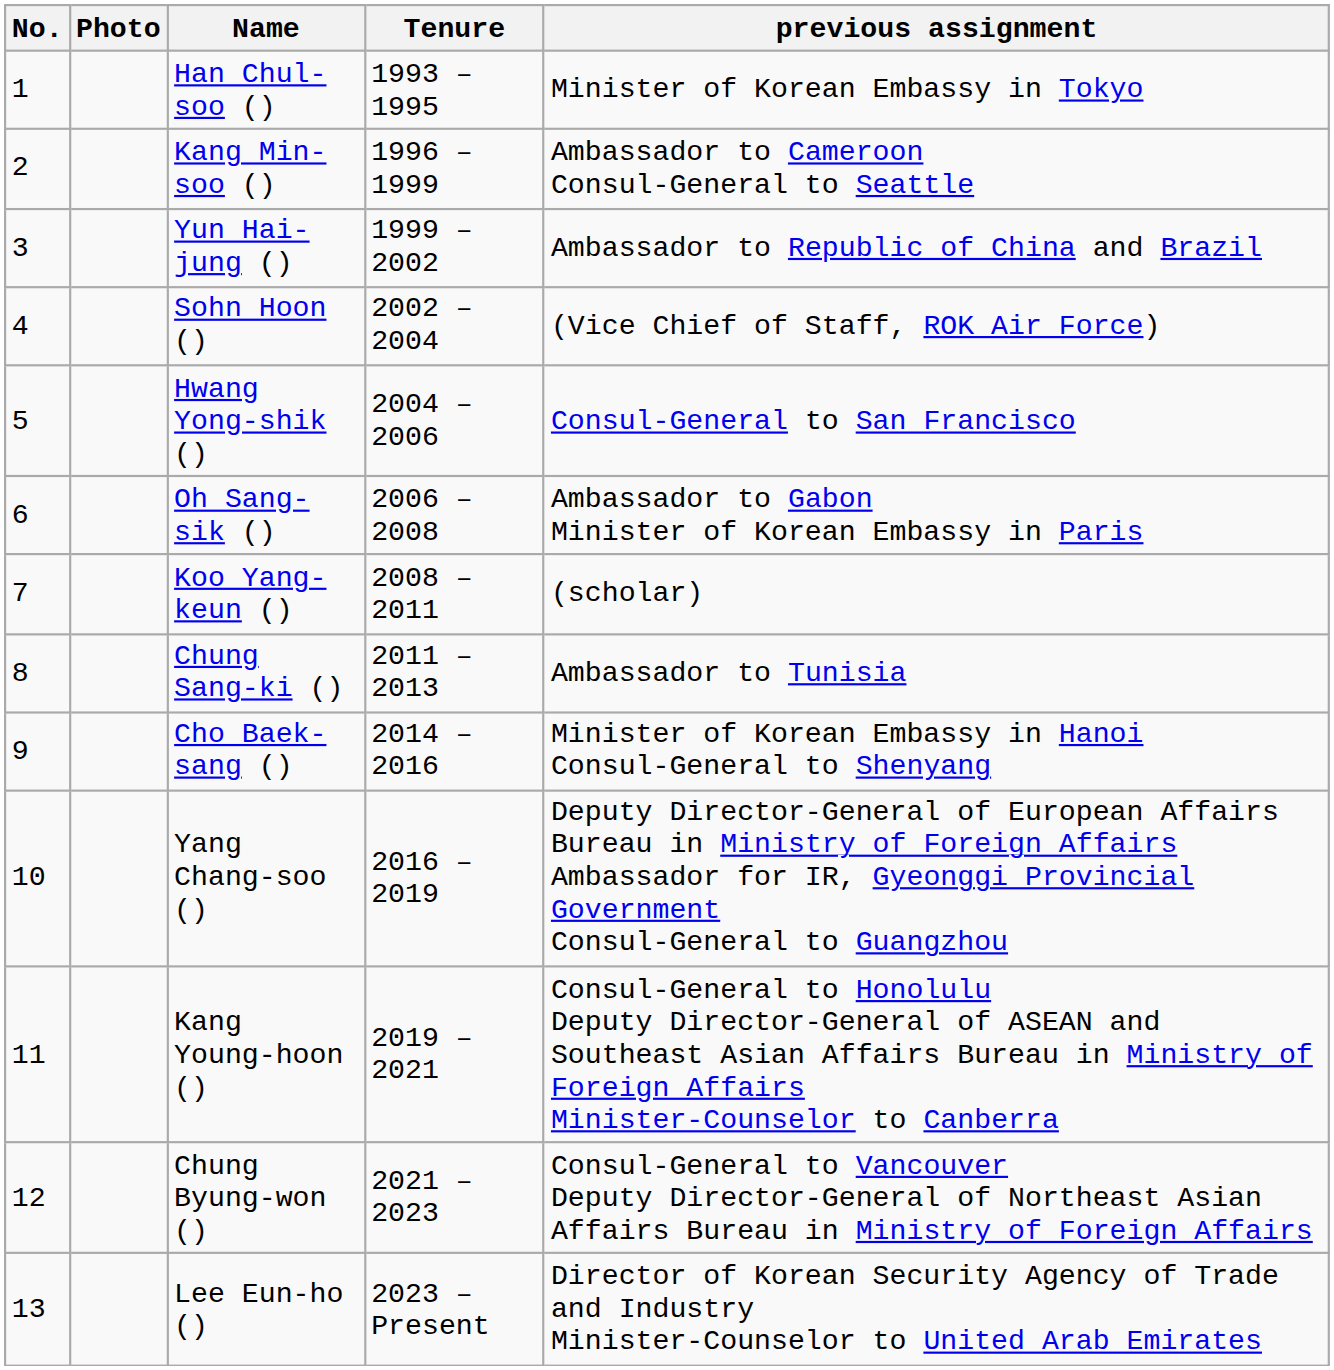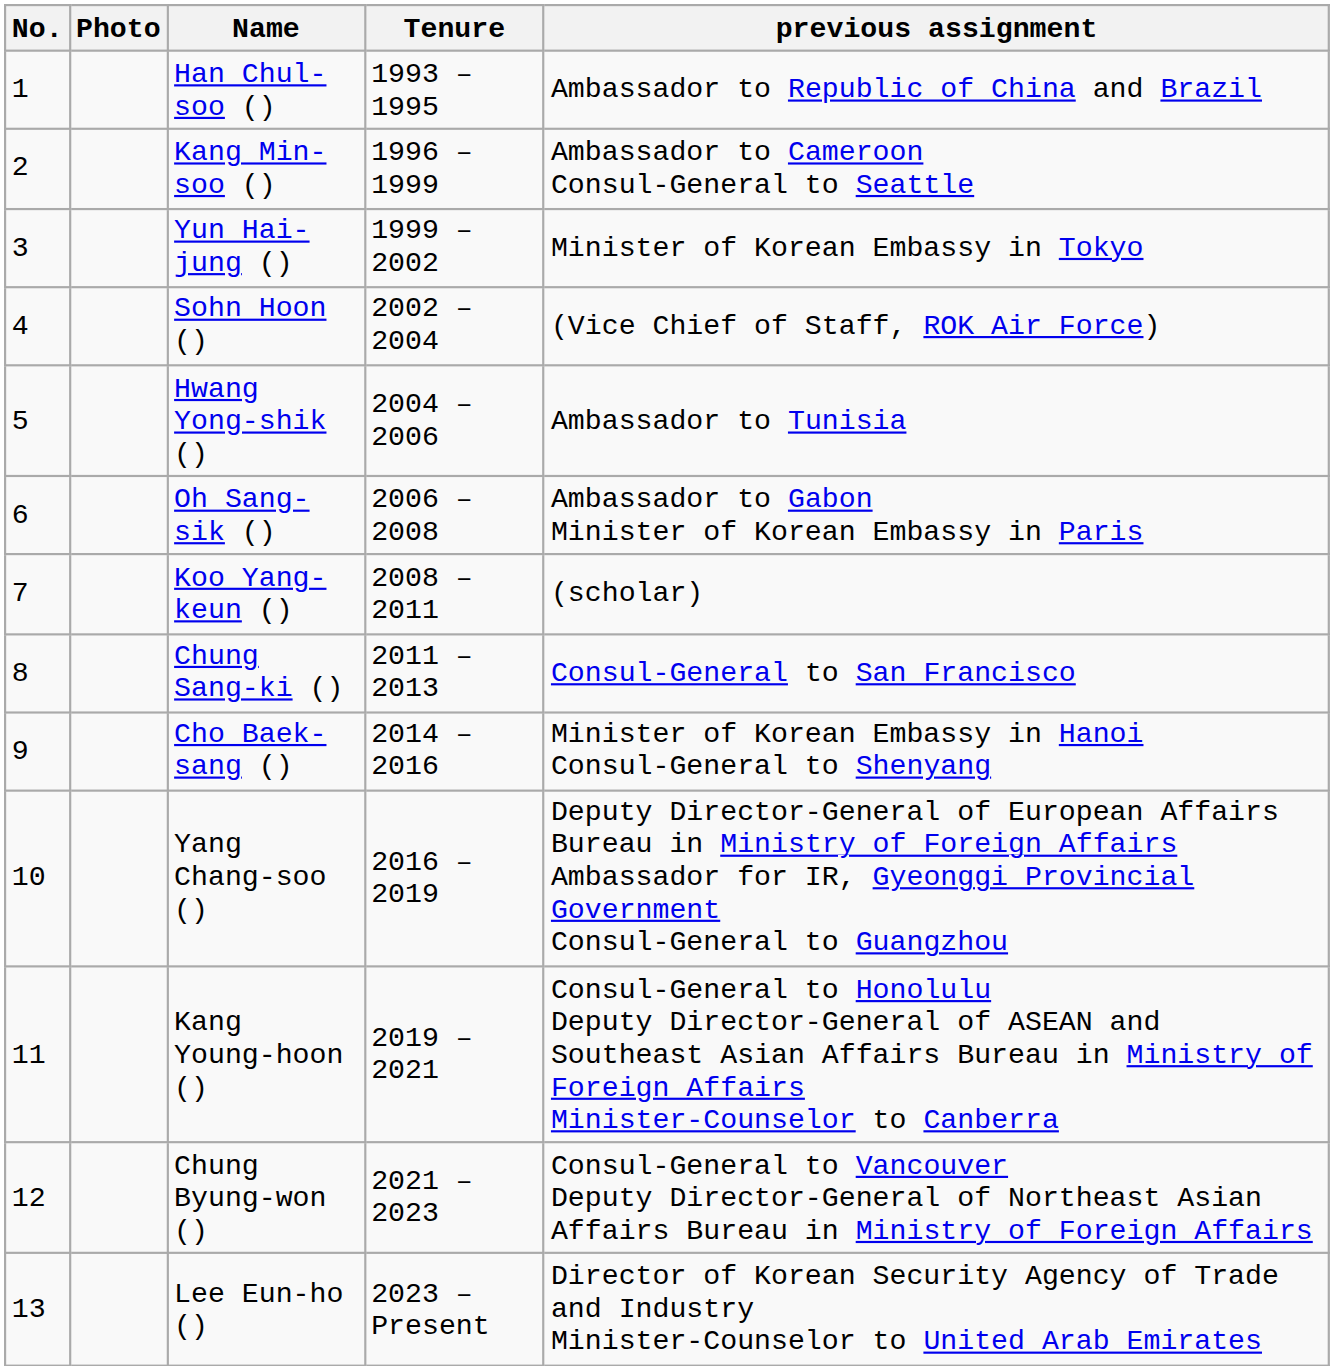 <table class="wikitable sortable" style="font-size: 100%" align=center>
 <tr>
 <th>No.</th>
 <th>Photo</th>
 <th>Name</th>
 <th>Tenure</th>
 <th>previous assignment</th>
 </tr>
 <tr>
 <td>1</td>
 <td></td>
 <td><a href='#'>Han Chul-soo</a> ()</td>
 <td>1993 – 1995</td>
-<td>Minister of Korean Embassy in <a href='#'>Tokyo</a></td>
+<td>Ambassador to <a href='#'>Republic of China</a> and <a href='#'>Brazil</a></td>
 </tr>
 <tr>
 <td>2</td>
 <td></td>
 <td><a href='#'>Kang Min-soo</a> ()</td>
 <td>1996 – 1999</td>
 <td>Ambassador to <a href='#'>Cameroon</a><br>Consul-General to <a href='#'>Seattle</a></td>
 </tr>
 <tr>
 <td>3</td>
 <td></td>
 <td><a href='#'>Yun Hai-jung</a> ()</td>
 <td>1999 – 2002</td>
-<td>Ambassador to <a href='#'>Republic of China</a> and <a href='#'>Brazil</a></td>
+<td>Minister of Korean Embassy in <a href='#'>Tokyo</a></td>
 </tr>
 <tr>
 <td>4</td>
 <td></td>
 <td><a href='#'>Sohn Hoon</a> ()</td>
 <td>2002 – 2004</td>
 <td>(Vice Chief of Staff, <a href='#'>ROK Air Force</a>)</td>
 </tr>
 <tr>
 <td>5</td>
 <td></td>
 <td><a href='#'>Hwang Yong-shik</a> ()</td>
 <td>2004 – 2006</td>
-<td><a href='#'>Consul-General</a> to <a href='#'>San Francisco</a></td>
+<td>Ambassador to <a href='#'>Tunisia</a></td>
 </tr>
 <tr>
 <td>6</td>
 <td></td>
 <td><a href='#'>Oh Sang-sik</a> ()</td>
 <td>2006 – 2008</td>
 <td>Ambassador to <a href='#'>Gabon</a><br>Minister of Korean Embassy in <a href='#'>Paris</a></td>
 </tr>
 <tr>
 <td>7</td>
 <td></td>
 <td><a href='#'>Koo Yang-keun</a> ()</td>
 <td>2008 – 2011</td>
 <td>(scholar)</td>
 </tr>
 <tr>
 <td>8</td>
 <td></td>
 <td><a href='#'>Chung Sang-ki</a> ()</td>
 <td>2011 – 2013</td>
-<td>Ambassador to <a href='#'>Tunisia</a></td>
+<td><a href='#'>Consul-General</a> to <a href='#'>San Francisco</a></td>
 </tr>
 <tr>
 <td>9</td>
 <td></td>
 <td><a href='#'>Cho Baek-sang</a> ()</td>
 <td>2014 – 2016</td>
 <td>Minister of Korean Embassy in <a href='#'>Hanoi</a><br>Consul-General to <a href='#'>Shenyang</a></td>
 </tr>
 <tr>
 <td>10</td>
 <td></td>
 <td>Yang Chang-soo ()</td>
 <td>2016 – 2019</td>
 <td>Deputy Director-General of European Affairs Bureau in <a href='#'>Ministry of Foreign Affairs</a><br>Ambassador for IR, <a href='#'>Gyeonggi Provincial Government</a><br>Consul-General to <a href='#'>Guangzhou</a></td>
 </tr>
 <tr>
 <td>11</td>
 <td></td>
 <td>Kang Young-hoon ()</td>
 <td>2019 – 2021</td>
 <td>Consul-General to <a href='#'>Honolulu</a><br>Deputy Director-General of ASEAN and Southeast Asian Affairs Bureau in <a href='#'>Ministry of Foreign Affairs</a><br><a href='#'>Minister-Counselor</a> to <a href='#'>Canberra</a></td>
 </tr>
 <tr>
 <td>12</td>
 <td></td>
 <td>Chung Byung-won ()</td>
 <td>2021 – 2023</td>
 <td>Consul-General to <a href='#'>Vancouver</a><br>Deputy Director-General of Northeast Asian Affairs Bureau in <a href='#'>Ministry of Foreign Affairs</a></td>
 </tr>
 <tr>
 <td>13</td>
 <td></td>
 <td>Lee Eun-ho ()</td>
 <td>2023 – Present</td>
 <td>Director of Korean Security Agency of Trade and Industry<br>Minister-Counselor to <a href='#'>United Arab Emirates</a></td>
 </tr>
 </table>
